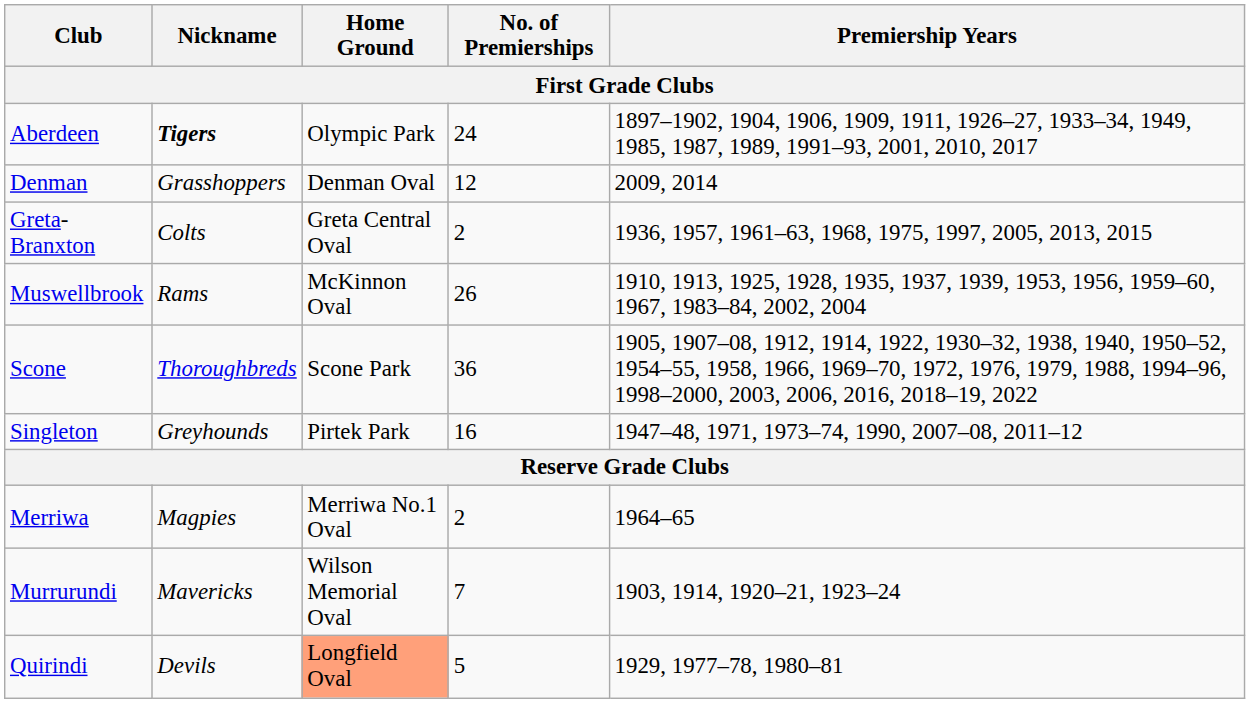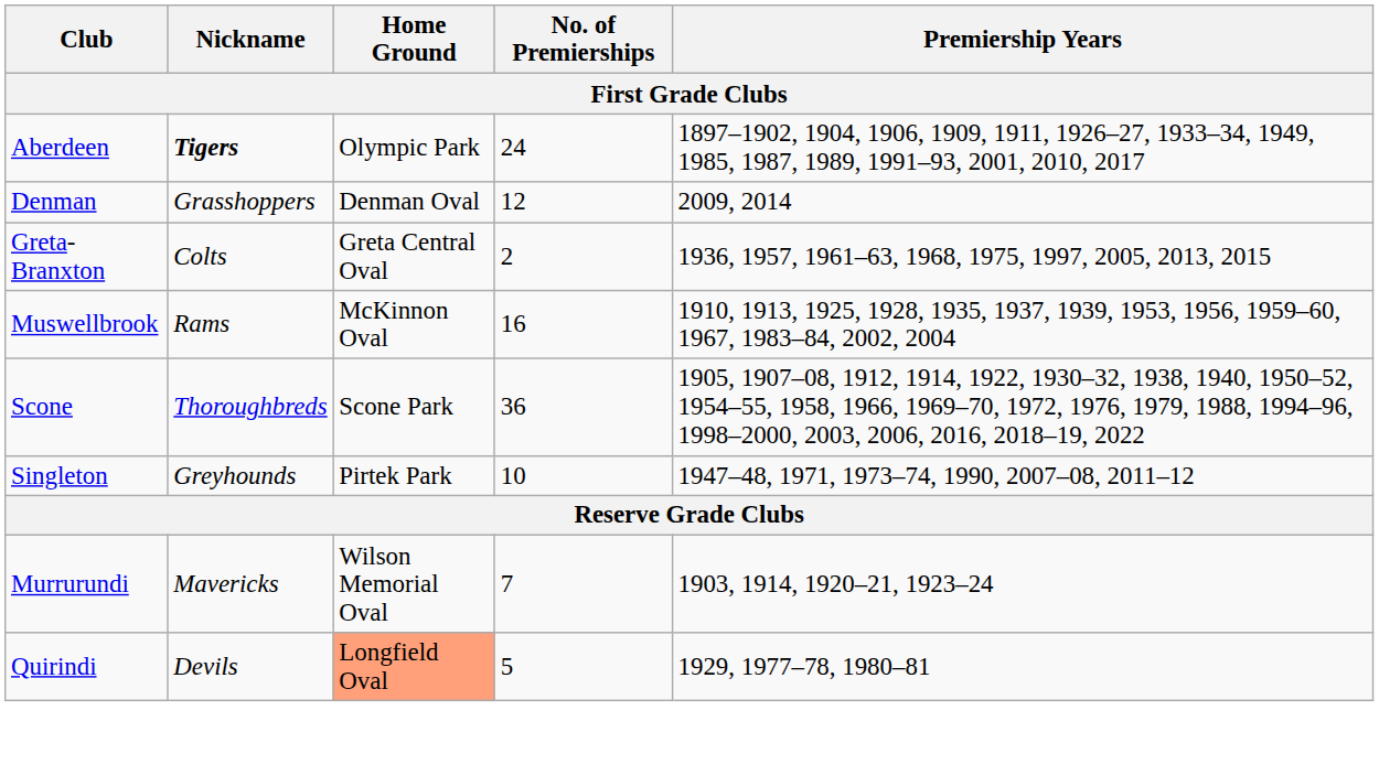 <table class="wikitable sortable">
 <tr>
 <th>Club</th>
 <th>Nickname</th>
 <th>Home Ground</th>
 <th>No. of Premierships</th>
 <th>Premiership Years</th>
 </tr>
 <tr>
 <th colspan="5">First Grade Clubs</th>
 </tr>
 <tr>
 <td> <a href='#'>Aberdeen</a></td>
 <td><strong><em>Tigers</em></strong></td>
 <td>Olympic Park</td>
 <td>24</td>
 <td>1897–1902, 1904, 1906, 1909, 1911, 1926–27, 1933–34, 1949, 1985, 1987, 1989, 1991–93, 2001, 2010, 2017</td>
 </tr>
 <tr>
 <td> <a href='#'>Denman</a></td>
 <td><em>Grasshoppers</em></td>
 <td>Denman Oval</td>
 <td>12</td>
 <td>2009, 2014</td>
 </tr>
 <tr>
 <td> <a href='#'>Greta</a>-<a href='#'>Branxton</a></td>
 <td><em>Colts</em></td>
 <td>Greta Central Oval</td>
 <td>2</td>
 <td>1936, 1957, 1961–63, 1968, 1975, 1997, 2005, 2013, 2015</td>
 </tr>
 <tr>
 <td> <a href='#'>Muswellbrook</a></td>
 <td><em>Rams</em></td>
 <td>McKinnon Oval</td>
-<td>26</td>
+<td>16</td>
 <td>1910, 1913, 1925, 1928, 1935, 1937, 1939, 1953, 1956, 1959–60, 1967, 1983–84, 2002, 2004</td>
 </tr>
 <tr>
 <td> <a href='#'>Scone</a></td>
 <td><a href='#'><em>Thoroughbreds</em></a></td>
 <td>Scone Park</td>
 <td>36</td>
 <td>1905, 1907–08, 1912, 1914, 1922, 1930–32, 1938, 1940, 1950–52, 1954–55, 1958, 1966, 1969–70, 1972, 1976, 1979, 1988, 1994–96, 1998–2000, 2003, 2006, 2016, 2018–19, 2022</td>
 </tr>
 <tr>
 <td> <a href='#'>Singleton</a></td>
 <td><em>Greyhounds</em></td>
 <td>Pirtek Park</td>
-<td>16</td>
+<td>10</td>
 <td>1947–48, 1971, 1973–74, 1990, 2007–08, 2011–12</td>
 </tr>
 <tr>
 <th colspan="5">Reserve Grade Clubs</th>
-</tr>
-<tr>
-<td> <a href='#'>Merriwa</a></td>
-<td><em>Magpies</em></td>
-<td>Merriwa No.1 Oval</td>
-<td>2</td>
-<td>1964–65</td>
 </tr>
 <tr>
 <td> <a href='#'>Murrurundi</a></td>
 <td><em>Mavericks</em></td>
 <td>Wilson Memorial Oval</td>
 <td>7</td>
 <td>1903, 1914, 1920–21, 1923–24</td>
 </tr>
 <tr>
 <td> <a href='#'>Quirindi</a></td>
 <td><em>Devils</em></td>
 <td style="background: lightsalmon;">Longfield Oval</td>
 <td>5</td>
 <td>1929, 1977–78, 1980–81</td>
 </tr>
 </table>
